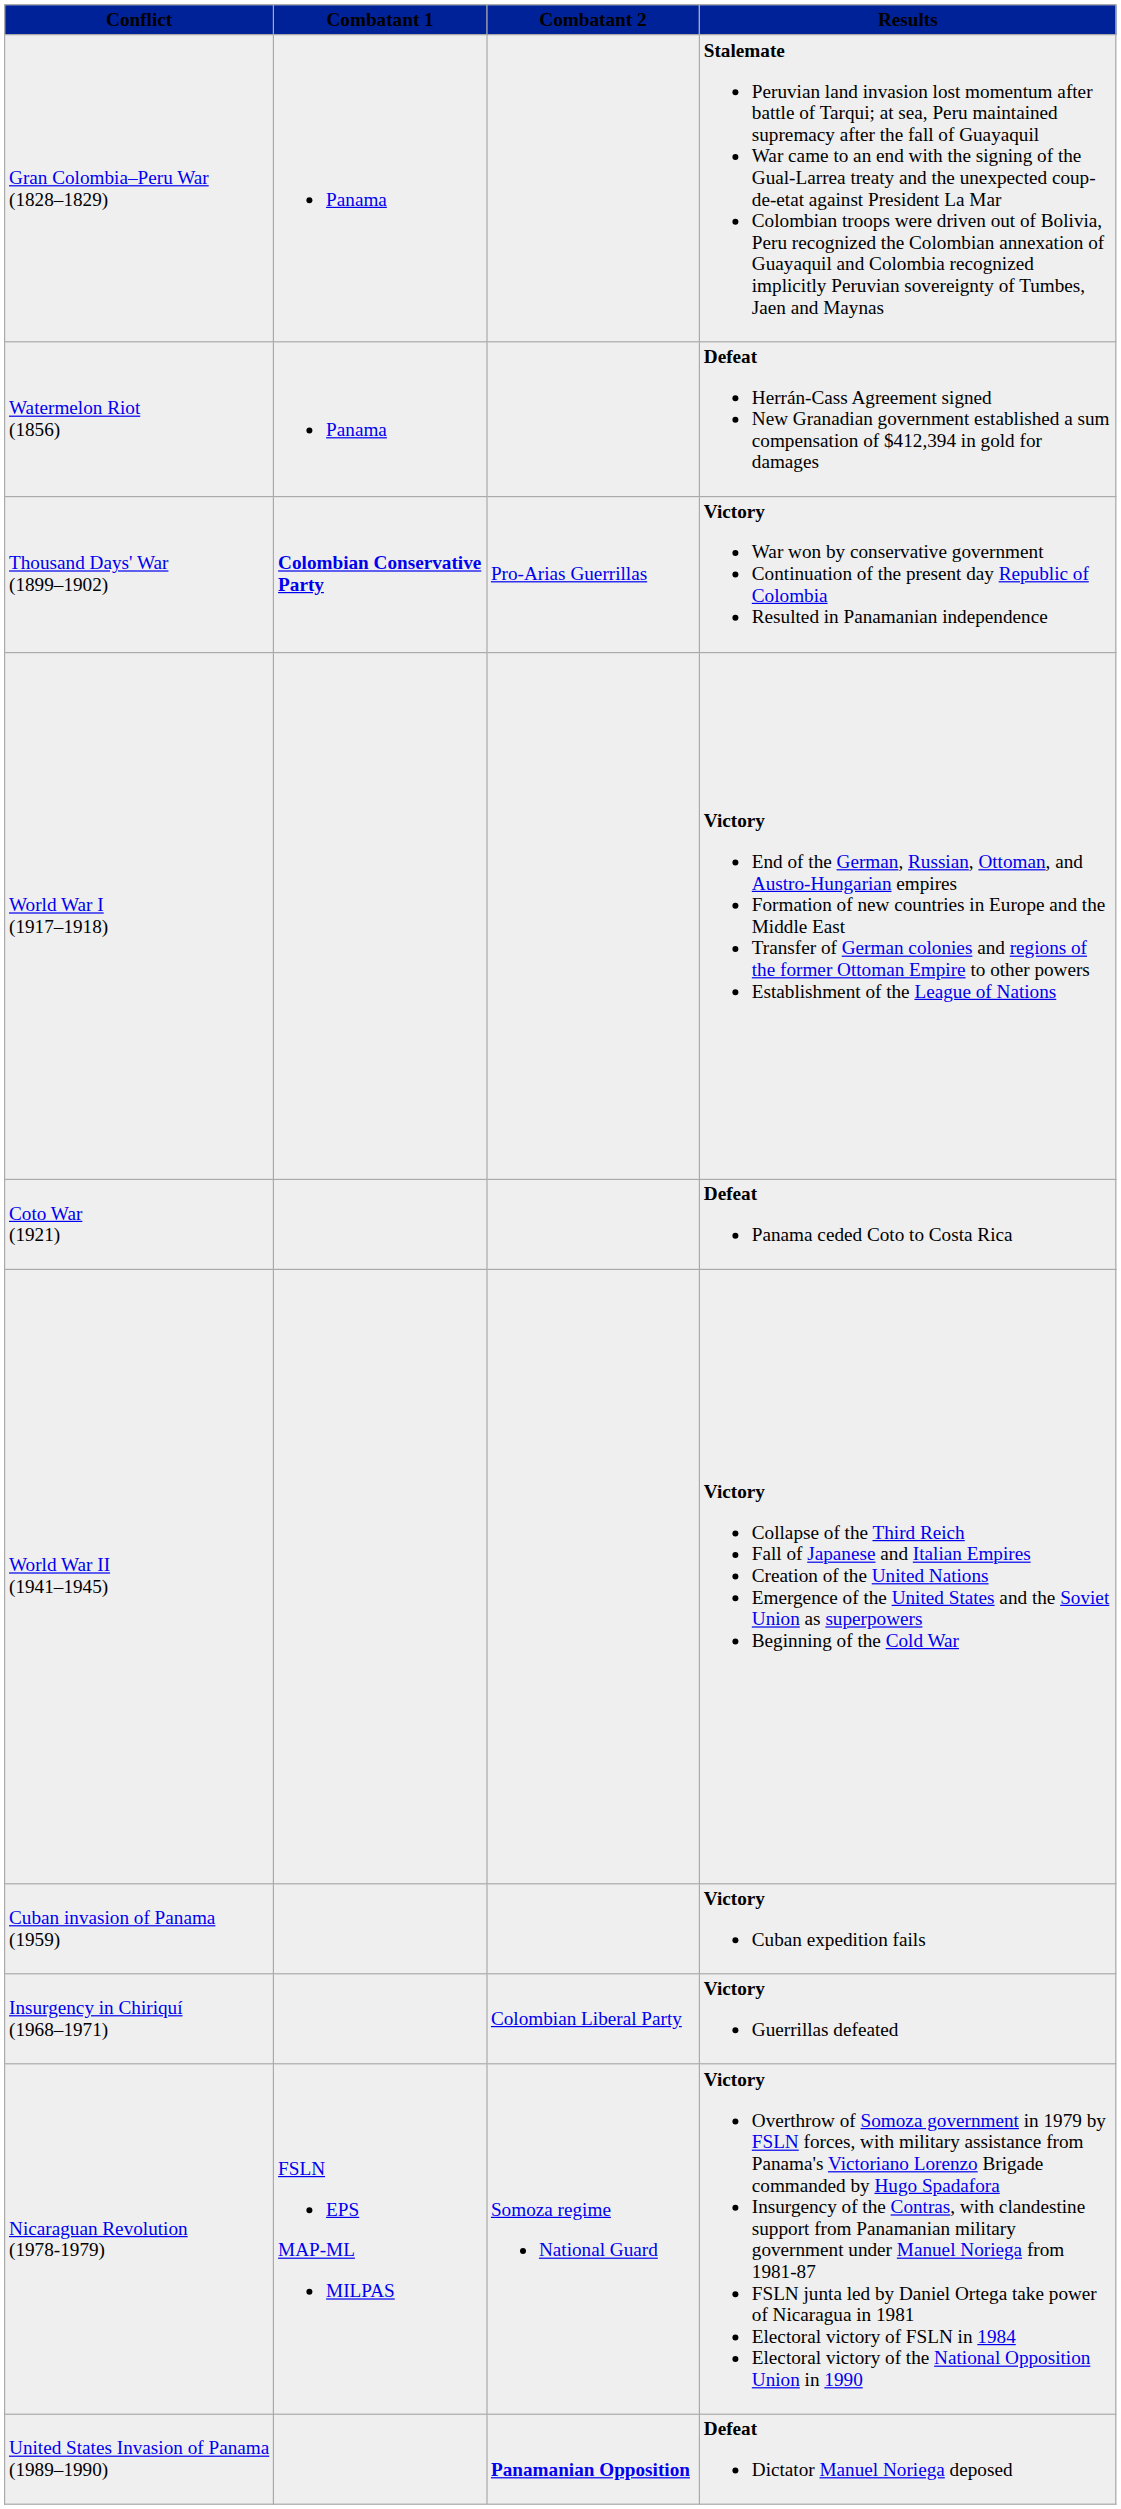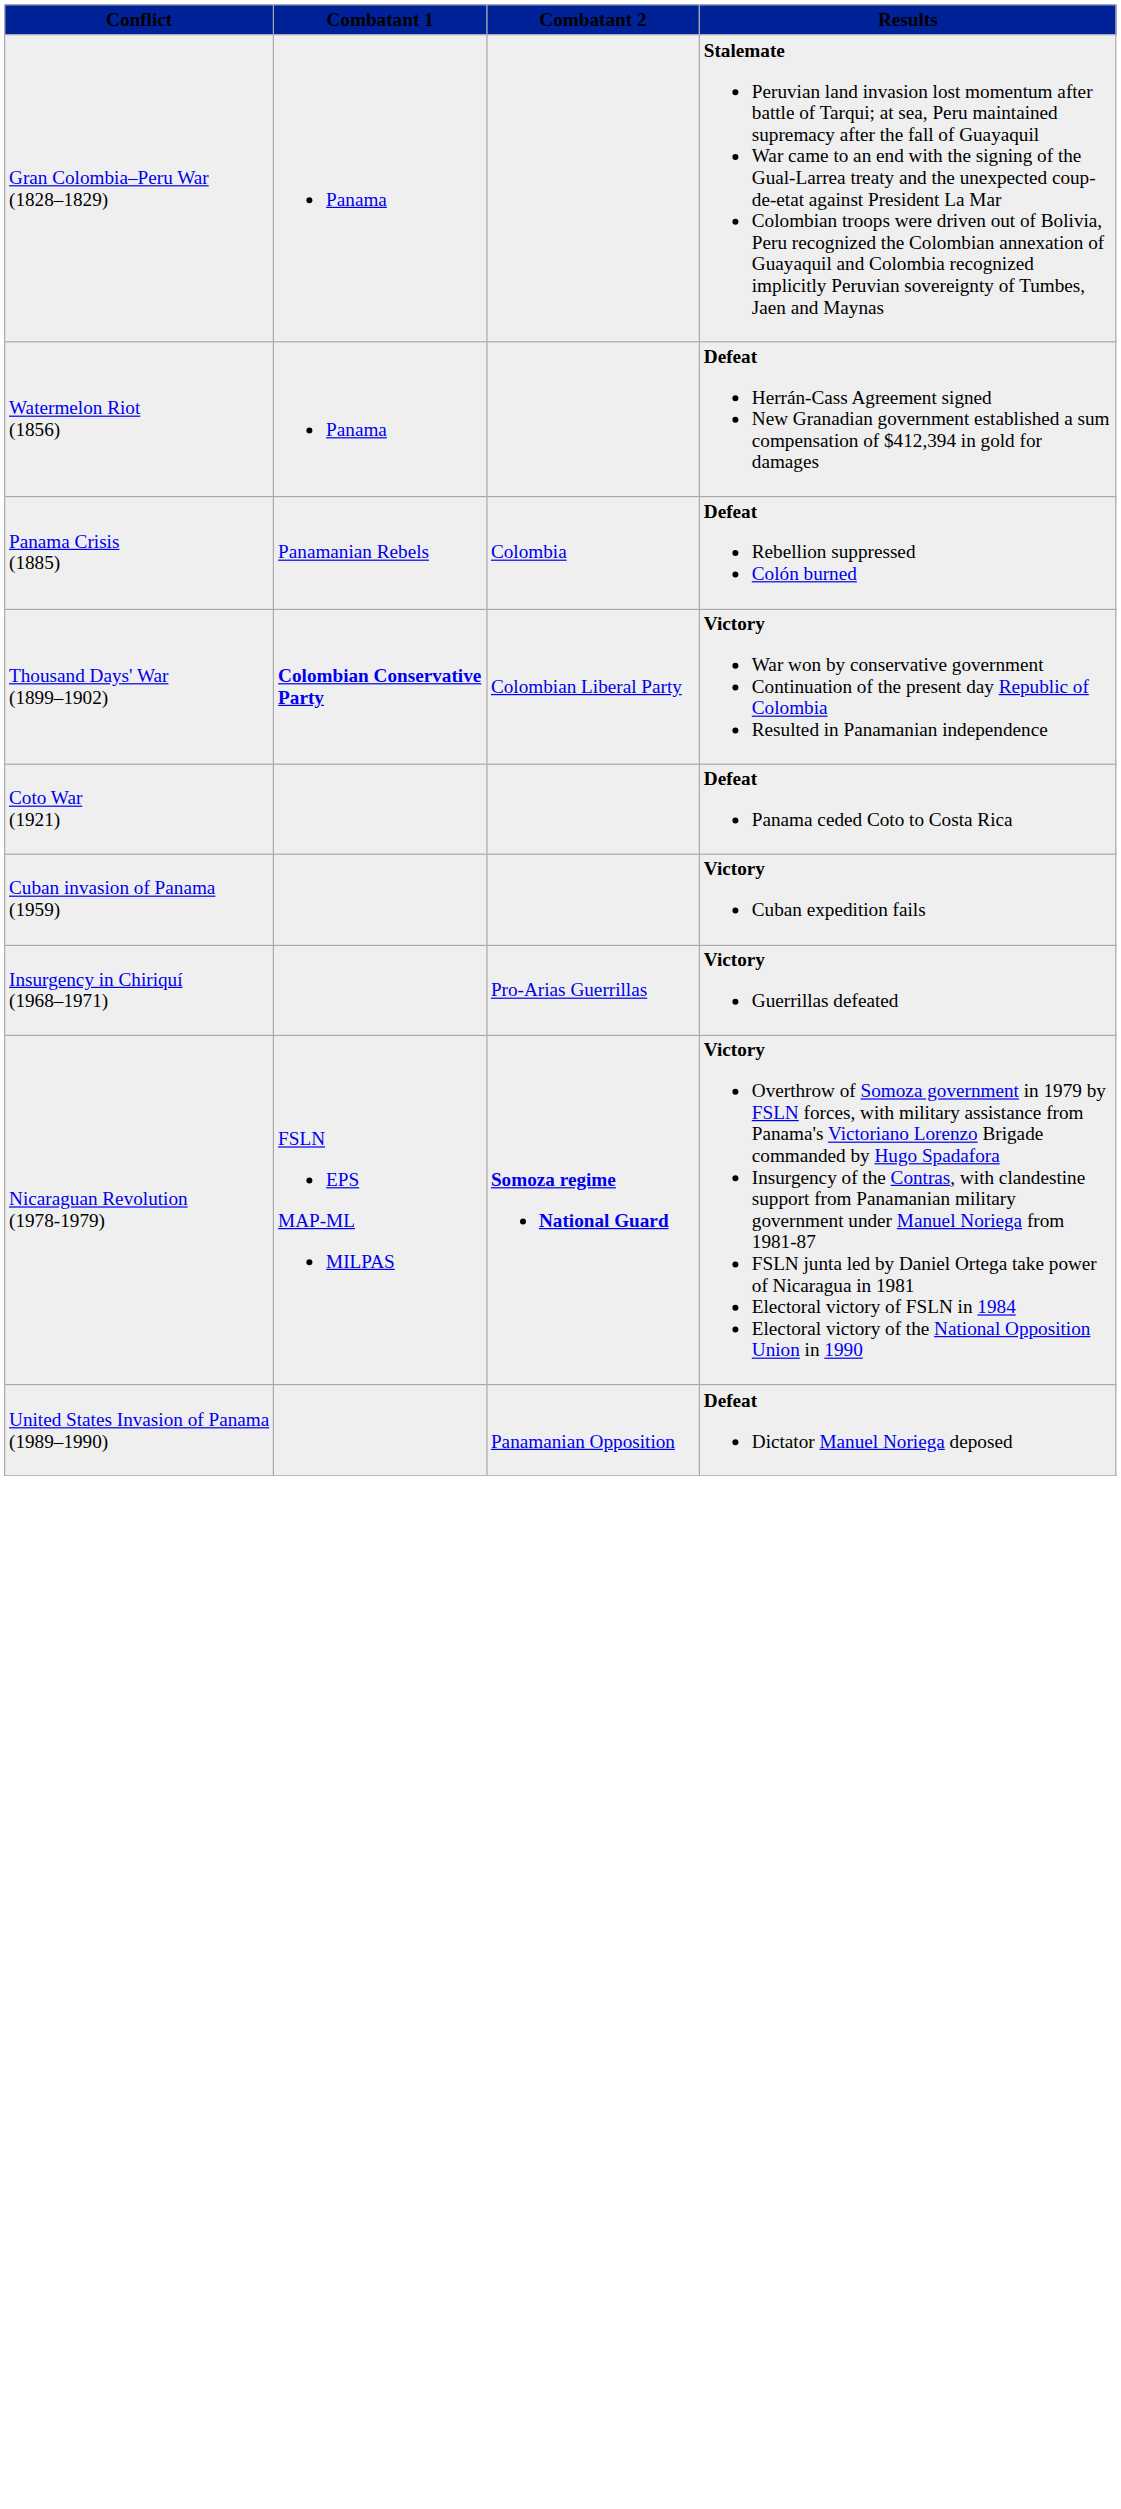 <table class="wikitable">
 <tr>
 <th style="background:#002299" rowspan="1"><span>Conflict</span></th>
 <th style="background:#002299" rowspan="1" width=170px><span>Combatant 1</span></th>
 <th style="background:#002299" rowspan="1" width=170px><span>Combatant 2</span></th>
 <th style="background:#002299" rowspan="1" width=340px><span>Results</span></th>
 </tr>
 <tr>
 <td style="background:#efefef"><a href='#'>Gran Colombia–Peru War</a><br>(1828–1829)</td>
 <td style="background:#efefef"><br><ul><li> <a href='#'>Panama</a></li></ul></td>
 <td style="background:#efefef"></td>
 <td style="background:#efefef"><strong>Stalemate</strong><br><ul><li>Peruvian land invasion lost momentum after battle of Tarqui; at sea, Peru maintained supremacy after the fall of Guayaquil</li><li>War came to an end with the signing of the Gual-Larrea treaty and the unexpected coup-de-etat against President La Mar</li><li>Colombian troops were driven out of Bolivia, Peru recognized the Colombian annexation of Guayaquil and Colombia recognized implicitly Peruvian sovereignty of Tumbes, Jaen and Maynas</li></ul></td>
 </tr>
 <tr>
 <td style="background:#efefef"><a href='#'>Watermelon Riot</a><br>(1856)</td>
 <td style="background:#efefef"><br><ul><li> <a href='#'>Panama</a></li></ul></td>
 <td style="background:#efefef"></td>
 <td style="background:#efefef"><strong>Defeat</strong><br><ul><li>Herrán-Cass Agreement signed</li><li>New Granadian government established a sum compensation of $412,394 in gold for damages</li></ul></td>
 </tr>
 <tr>
+<td style="background:#efefef"><a href='#'>Panama Crisis</a><br>(1885)</td>
+<td style="background:#efefef"> <a href='#'>Panamanian Rebels</a></td>
+<td style="background:#efefef"> <a href='#'>Colombia</a><br></td>
+<td style="background:#efefef"><strong>Defeat</strong><br><ul><li>Rebellion suppressed</li><li><a href='#'>Colón burned</a></li></ul></td>
+</tr>
+<tr>
 <td style="background:#efefef"><a href='#'>Thousand Days' War</a><br>(1899–1902)</td>
 <td style="background:#efefef"><strong> <a href='#'>Colombian Conservative Party</a></strong></td>
-<td style="background:#efefef"> <a href='#'>Pro-Arias Guerrillas</a></td>
+<td style="background:#efefef"> <a href='#'>Colombian Liberal Party</a></td>
 <td style="background:#efefef"><strong>Victory</strong><br><ul><li>War won by conservative government</li><li>Continuation of the present day <a href='#'>Republic of Colombia</a></li><li>Resulted in Panamanian independence</li></ul></td>
-</tr>
-<tr>
-<td style="background:#efefef"><a href='#'>World War I</a><br>(1917–1918)</td>
-<td style="background:#efefef"><br><br><br><br><br><br><br><br><br><br><br><br><br><br><br><br><br><br><br><br><br><br><br><br></td>
-<td style="background:#efefef"><br><br><br></td>
-<td style="background:#efefef"><strong>Victory</strong><br><ul><li>End of the <a href='#'>German</a>, <a href='#'>Russian</a>, <a href='#'>Ottoman</a>, and <a href='#'>Austro-Hungarian</a> empires</li><li>Formation of new countries in Europe and the Middle East</li><li>Transfer of <a href='#'>German colonies</a> and <a href='#'>regions of the former Ottoman Empire</a> to other powers</li><li>Establishment of the <a href='#'>League of Nations</a></li></ul></td>
 </tr>
 <tr>
 <td style="background:#efefef"><a href='#'>Coto War</a><br>(1921)</td>
 <td style="background:#efefef"></td>
 <td style="background:#efefef"></td>
 <td style="background:#efefef"><strong>Defeat</strong><br><ul><li>Panama ceded Coto to Costa Rica</li></ul></td>
-</tr>
-<tr>
-<td style="background:#efefef"><a href='#'>World War II</a><br>(1941–1945)</td>
-<td style="background:#efefef"><br><br><br><br><br><br><br><br><br><br><br><br><br><br><br><br><br><br><br><br><br><br><br><br><br><br><br><br></td>
-<td style="background:#efefef"><br><br><br><br><br><br><br><br><br><br><br></td>
-<td style="background:#efefef"><strong>Victory</strong><br><ul><li>Collapse of the <a href='#'>Third Reich</a></li><li>Fall of <a href='#'>Japanese</a> and <a href='#'>Italian Empires</a></li><li>Creation of the <a href='#'>United Nations</a></li><li>Emergence of the <a href='#'>United States</a> and the <a href='#'>Soviet Union</a> as <a href='#'>superpowers</a></li><li>Beginning of the <a href='#'>Cold War</a></li></ul></td>
 </tr>
 <tr>
 <td style="background:#efefef"><a href='#'>Cuban invasion of Panama</a><br>(1959)</td>
 <td style="background:#efefef"></td>
 <td style="background:#efefef"></td>
 <td style="background:#efefef"><strong>Victory</strong><br><ul><li>Cuban expedition fails</li></ul></td>
 </tr>
 <tr>
 <td style="background:#efefef"><a href='#'>Insurgency in Chiriquí</a><br>(1968–1971)</td>
 <td style="background:#efefef"></td>
-<td style="background:#efefef"> <a href='#'>Colombian Liberal Party</a></td>
+<td style="background:#efefef"> <a href='#'>Pro-Arias Guerrillas</a></td>
 <td style="background:#efefef"><strong>Victory</strong><br><ul><li>Guerrillas defeated</li></ul></td>
 </tr>
 <tr>
 <td style="background:#efefef"><a href='#'>Nicaraguan Revolution</a><br>(1978-1979)</td>
 <td style="background:#efefef"> <a href='#'>FSLN</a><br><ul><li><a href='#'>EPS</a></li></ul><a href='#'>MAP-ML</a><ul><li><a href='#'>MILPAS</a></li></ul></td>
-<td style="background:#efefef"> <a href='#'>Somoza regime</a><br><ul><li><a href='#'>National Guard</a></li></ul></td>
+<td style="background:#efefef"><strong> <a href='#'>Somoza regime</a><br><ul><li><a href='#'>National Guard</a></li></ul></strong></td>
 <td style="background:#efefef"><strong>Victory</strong><br><ul><li>Overthrow of <a href='#'>Somoza government</a> in 1979 by <a href='#'>FSLN</a> forces, with military assistance from Panama's <a href='#'>Victoriano Lorenzo</a> Brigade commanded by <a href='#'>Hugo Spadafora</a></li><li>Insurgency of the <a href='#'>Contras</a>, with clandestine support from Panamanian military government under <a href='#'>Manuel Noriega</a> from 1981-87</li><li>FSLN junta led by Daniel Ortega take power of Nicaragua in 1981</li><li>Electoral victory of FSLN in <a href='#'>1984</a></li><li>Electoral victory of the <a href='#'>National Opposition Union</a> in <a href='#'>1990</a></li></ul></td>
 </tr>
 <tr>
 <td style="background:#efefef"><a href='#'>United States Invasion of Panama</a><br>(1989–1990)</td>
 <td style="background:#efefef"></td>
-<td style="background:#efefef"><strong><br> <a href='#'>Panamanian Opposition</a></strong></td>
+<td style="background:#efefef"><br> <a href='#'>Panamanian Opposition</a></td>
 <td style="background:#efefef"><strong>Defeat</strong><br><ul><li>Dictator <a href='#'>Manuel Noriega</a> deposed</li></ul></td>
 </tr>
 </table>
